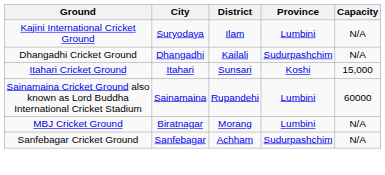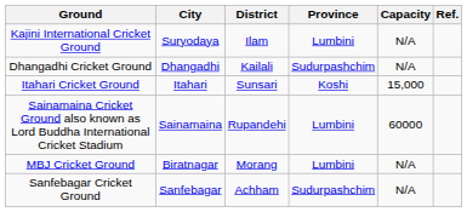 <table class="wikitable sortable" style="text-align: center">
 <tr>
 <th>Ground</th>
 <th>City</th>
 <th>District</th>
 <th>Province</th>
 <th>Capacity</th>
+<th>Ref.</th>
 </tr>
 <tr>
 <td><a href='#'>Kajini International Cricket Ground</a></td>
 <td><a href='#'>Suryodaya</a></td>
 <td><a href='#'>Ilam</a></td>
 <td><a href='#'>Lumbini</a></td>
 <td>N/A</td>
+<td></td>
 </tr>
 <tr>
 <td>Dhangadhi Cricket Ground</td>
 <td><a href='#'>Dhangadhi</a></td>
 <td><a href='#'>Kailali</a></td>
 <td><a href='#'>Sudurpashchim</a></td>
 <td>N/A</td>
+<td></td>
 </tr>
 <tr>
 <td><a href='#'>Itahari Cricket Ground</a></td>
 <td><a href='#'>Itahari</a></td>
 <td><a href='#'>Sunsari</a></td>
 <td><a href='#'>Koshi</a></td>
 <td>15,000</td>
+<td></td>
 </tr>
 <tr>
 <td><a href='#'>Sainamaina Cricket Ground</a> also known as Lord Buddha International Cricket Stadium</td>
 <td><a href='#'>Sainamaina</a></td>
 <td><a href='#'>Rupandehi</a></td>
 <td><a href='#'>Lumbini</a></td>
 <td>60000</td>
+<td></td>
 </tr>
 <tr>
 <td><a href='#'>MBJ Cricket Ground</a></td>
 <td><a href='#'>Biratnagar</a></td>
 <td><a href='#'>Morang</a></td>
 <td><a href='#'>Lumbini</a></td>
 <td>N/A</td>
+<td></td>
 </tr>
 <tr>
 <td>Sanfebagar Cricket Ground</td>
 <td><a href='#'>Sanfebagar</a></td>
 <td><a href='#'>Achham</a></td>
 <td><a href='#'>Sudurpashchim</a></td>
 <td>N/A</td>
+<td></td>
 </tr>
 </table>
